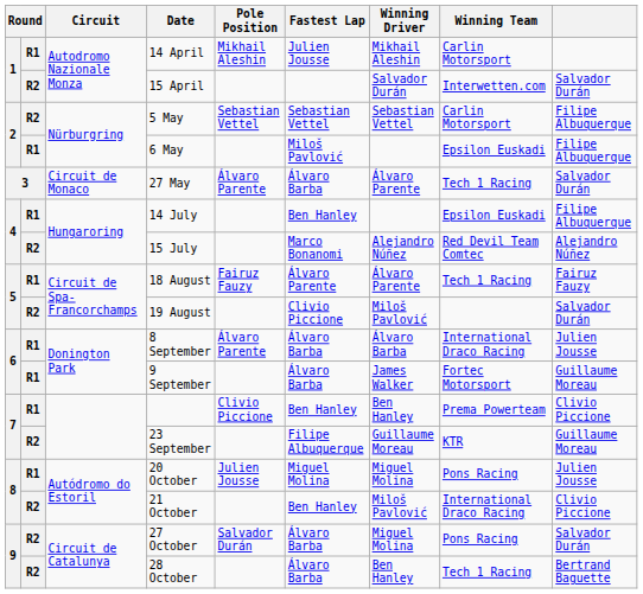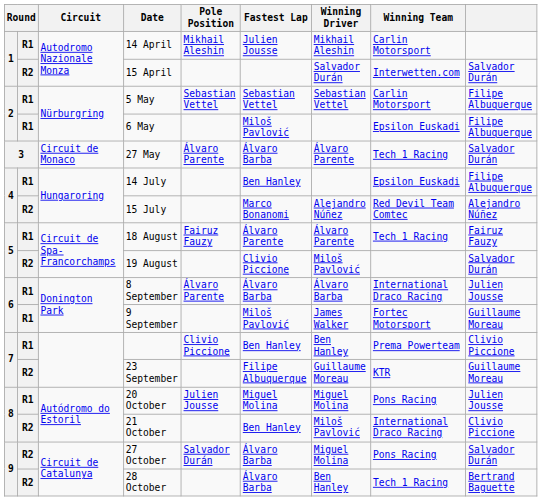 <table class="wikitable" style="font-size: 85%">
 <tr>
 <th colspan=2>Round</th>
 <th>Circuit</th>
 <th>Date</th>
 <th>Pole Position</th>
 <th>Fastest Lap</th>
 <th>Winning Driver</th>
 <th>Winning Team</th>
 <th></th>
 </tr>
 <tr>
 <th rowspan=2>1</th>
 <th>R1</th>
 <td rowspan=2> <a href='#'>Autodromo Nazionale Monza</a></td>
 <td>14 April</td>
 <td> <a href='#'>Mikhail Aleshin</a></td>
 <td> <a href='#'>Julien Jousse</a></td>
 <td> <a href='#'>Mikhail Aleshin</a></td>
 <td> <a href='#'>Carlin Motorsport</a></td>
 <td></td>
 </tr>
 <tr>
 <th>R2</th>
 <td>15 April</td>
 <td></td>
 <td></td>
 <td> <a href='#'>Salvador Durán</a></td>
 <td> <a href='#'>Interwetten.com</a></td>
 <td> <a href='#'>Salvador Durán</a></td>
 </tr>
 <tr>
 <th rowspan=2>2</th>
-<th>R2</th>
+<th>R1</th>
 <td rowspan=2> <a href='#'>Nürburgring</a></td>
 <td>5 May</td>
 <td> <a href='#'>Sebastian Vettel</a></td>
 <td> <a href='#'>Sebastian Vettel</a></td>
 <td> <a href='#'>Sebastian Vettel</a></td>
 <td> <a href='#'>Carlin Motorsport</a></td>
 <td> <a href='#'>Filipe Albuquerque</a></td>
 </tr>
 <tr>
 <th>R1</th>
 <td>6 May</td>
 <td></td>
 <td> <a href='#'>Miloš Pavlović</a></td>
 <td></td>
 <td> <a href='#'>Epsilon Euskadi</a></td>
 <td> <a href='#'>Filipe Albuquerque</a></td>
 </tr>
 <tr>
 <th colspan=2>3</th>
 <td> <a href='#'>Circuit de Monaco</a></td>
 <td>27 May</td>
 <td> <a href='#'>Álvaro Parente</a></td>
 <td> <a href='#'>Álvaro Barba</a></td>
 <td> <a href='#'>Álvaro Parente</a></td>
 <td> <a href='#'>Tech 1 Racing</a></td>
 <td> <a href='#'>Salvador Durán</a></td>
 </tr>
 <tr>
 <th rowspan=2>4</th>
 <th>R1</th>
 <td rowspan=2> <a href='#'>Hungaroring</a></td>
 <td>14 July</td>
 <td></td>
 <td> <a href='#'>Ben Hanley</a></td>
 <td></td>
 <td> <a href='#'>Epsilon Euskadi</a></td>
 <td> <a href='#'>Filipe Albuquerque</a></td>
 </tr>
 <tr>
 <th>R2</th>
 <td>15 July</td>
 <td></td>
 <td> <a href='#'>Marco Bonanomi</a></td>
 <td> <a href='#'>Alejandro Núñez</a></td>
 <td> <a href='#'>Red Devil Team Comtec</a></td>
 <td> <a href='#'>Alejandro Núñez</a></td>
 </tr>
 <tr>
 <th rowspan=2>5</th>
 <th>R1</th>
 <td rowspan=2> <a href='#'>Circuit de Spa-Francorchamps</a></td>
 <td>18 August</td>
 <td> <a href='#'>Fairuz Fauzy</a></td>
 <td> <a href='#'>Álvaro Parente</a></td>
 <td> <a href='#'>Álvaro Parente</a></td>
 <td> <a href='#'>Tech 1 Racing</a></td>
 <td> <a href='#'>Fairuz Fauzy</a></td>
 </tr>
 <tr>
 <th>R2</th>
 <td>19 August</td>
 <td></td>
 <td> <a href='#'>Clivio Piccione</a></td>
 <td> <a href='#'>Miloš Pavlović</a></td>
 <td></td>
 <td> <a href='#'>Salvador Durán</a></td>
 </tr>
 <tr>
 <th rowspan=2>6</th>
 <th>R1</th>
 <td rowspan=2> <a href='#'>Donington Park</a></td>
 <td>8 September</td>
 <td> <a href='#'>Álvaro Parente</a></td>
 <td> <a href='#'>Álvaro Barba</a></td>
 <td> <a href='#'>Álvaro Barba</a></td>
 <td> <a href='#'>International Draco Racing</a></td>
 <td> <a href='#'>Julien Jousse</a></td>
 </tr>
 <tr>
 <th>R1</th>
 <td>9 September</td>
 <td></td>
-<td> <a href='#'>Álvaro Barba</a></td>
+<td> <a href='#'>Miloš Pavlović</a></td>
 <td> <a href='#'>James Walker</a></td>
 <td> <a href='#'>Fortec Motorsport</a></td>
 <td> <a href='#'>Guillaume Moreau</a></td>
 </tr>
 <tr>
 <th rowspan=2>7</th>
 <th>R1</th>
 <td rowspan=2></td>
 <td></td>
 <td> <a href='#'>Clivio Piccione</a></td>
 <td> <a href='#'>Ben Hanley</a></td>
 <td> <a href='#'>Ben Hanley</a></td>
 <td> <a href='#'>Prema Powerteam</a></td>
 <td> <a href='#'>Clivio Piccione</a></td>
 </tr>
 <tr>
 <th>R2</th>
 <td>23 September</td>
 <td></td>
 <td> <a href='#'>Filipe Albuquerque</a></td>
 <td> <a href='#'>Guillaume Moreau</a></td>
 <td> <a href='#'>KTR</a></td>
 <td> <a href='#'>Guillaume Moreau</a></td>
 </tr>
 <tr>
 <th rowspan=2>8</th>
 <th>R1</th>
 <td rowspan=2> <a href='#'>Autódromo do Estoril</a></td>
 <td>20 October</td>
 <td> <a href='#'>Julien Jousse</a></td>
 <td> <a href='#'>Miguel Molina</a></td>
 <td> <a href='#'>Miguel Molina</a></td>
 <td> <a href='#'>Pons Racing</a></td>
 <td> <a href='#'>Julien Jousse</a></td>
 </tr>
 <tr>
 <th>R2</th>
 <td>21 October</td>
 <td></td>
 <td> <a href='#'>Ben Hanley</a></td>
 <td> <a href='#'>Miloš Pavlović</a></td>
 <td> <a href='#'>International Draco Racing</a></td>
 <td> <a href='#'>Clivio Piccione</a></td>
 </tr>
 <tr>
 <th rowspan=2>9</th>
 <th>R2</th>
 <td rowspan=2> <a href='#'>Circuit de Catalunya</a></td>
 <td>27 October</td>
 <td> <a href='#'>Salvador Durán</a></td>
 <td> <a href='#'>Álvaro Barba</a></td>
 <td> <a href='#'>Miguel Molina</a></td>
 <td> <a href='#'>Pons Racing</a></td>
 <td> <a href='#'>Salvador Durán</a></td>
 </tr>
 <tr>
 <th>R2</th>
 <td>28 October</td>
 <td></td>
 <td> <a href='#'>Álvaro Barba</a></td>
 <td> <a href='#'>Ben Hanley</a></td>
 <td> <a href='#'>Tech 1 Racing</a></td>
 <td> <a href='#'>Bertrand Baguette</a></td>
 </tr>
 </table>
